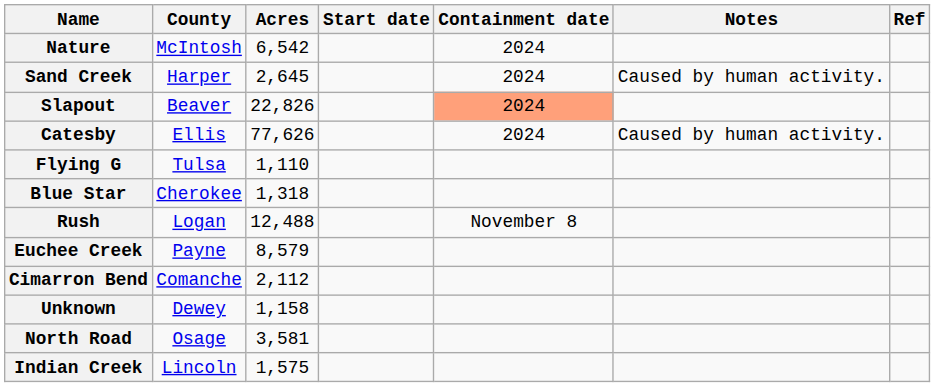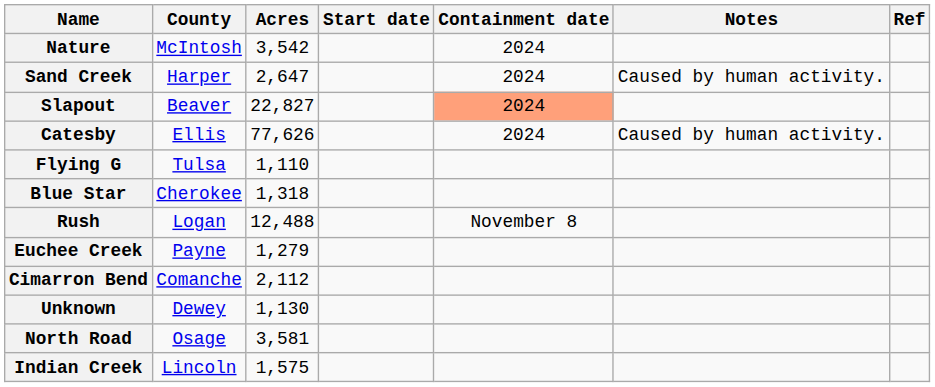 <table class="wikitable sortable plainrowheaders mw-collapsible" style="text-align:center;">
 <tr>
 <th scope="col">Name</th>
 <th scope="col">County </th>
 <th scope="col">Acres</th>
 <th scope="col">Start date</th>
 <th scope="col">Containment date</th>
 <th scope="col">Notes</th>
 <th scope="col" class="unsortable">Ref</th>
 </tr>
 <tr>
 <th scope="row">Nature</th>
 <td><a href='#'>McIntosh</a></td>
-<td>6,542</td>
+<td>3,542</td>
 <td></td>
 <td>2024</td>
 <td></td>
 <td></td>
 </tr>
 <tr>
 <th scope="row">Sand Creek</th>
 <td><a href='#'>Harper</a></td>
-<td>2,645</td>
+<td>2,647</td>
 <td></td>
 <td>2024</td>
 <td>Caused by human activity.</td>
 <td></td>
 </tr>
 <tr>
 <th scope="row">Slapout</th>
 <td><a href='#'>Beaver</a></td>
-<td>22,826</td>
+<td>22,827</td>
 <td></td>
 <td style="background: lightsalmon;">2024</td>
 <td></td>
 <td></td>
 </tr>
 <tr>
 <th scope="row">Catesby</th>
 <td><a href='#'>Ellis</a></td>
 <td>77,626</td>
 <td></td>
 <td>2024</td>
 <td>Caused by human activity.</td>
 <td></td>
 </tr>
 <tr>
 <th scope="row">Flying G</th>
 <td><a href='#'>Tulsa</a></td>
 <td>1,110</td>
 <td></td>
 <td></td>
 <td></td>
 <td></td>
 </tr>
 <tr>
 <th scope="row">Blue Star</th>
 <td><a href='#'>Cherokee</a></td>
 <td>1,318</td>
 <td></td>
 <td></td>
 <td></td>
 <td></td>
 </tr>
 <tr>
 <th scope="row">Rush</th>
 <td><a href='#'>Logan</a></td>
 <td>12,488</td>
 <td></td>
 <td>November 8</td>
 <td></td>
 <td></td>
 </tr>
 <tr>
 <th scope="row">Euchee Creek</th>
 <td><a href='#'>Payne</a></td>
-<td>8,579</td>
+<td>1,279</td>
 <td></td>
 <td></td>
 <td></td>
 <td></td>
 </tr>
 <tr>
 <th scope="row">Cimarron Bend</th>
 <td><a href='#'>Comanche</a></td>
 <td>2,112</td>
 <td></td>
 <td></td>
 <td></td>
 <td></td>
 </tr>
 <tr>
 <th scope="row">Unknown</th>
 <td><a href='#'>Dewey</a></td>
-<td>1,158</td>
+<td>1,130</td>
 <td></td>
 <td></td>
 <td></td>
 <td></td>
 </tr>
 <tr>
 <th scope="row">North Road</th>
 <td><a href='#'>Osage</a></td>
 <td>3,581</td>
 <td></td>
 <td></td>
 <td></td>
 <td></td>
 </tr>
 <tr>
 <th scope="row">Indian Creek</th>
 <td><a href='#'>Lincoln</a></td>
 <td>1,575</td>
 <td></td>
 <td></td>
 <td></td>
 <td></td>
 </tr>
 </table>
